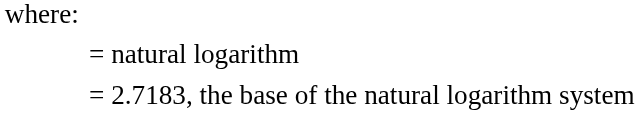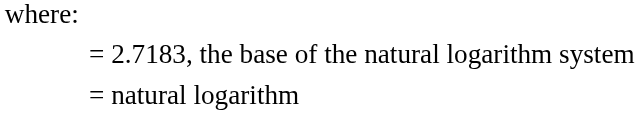 <table border="0" cellpadding="2">
 <tr>
 <td align=right>where:</td>
 <td> </td>
 </tr>
 <tr>
 <td align=right></td>
-<td align=left>= natural logarithm</td>
+<td align=left>= 2.7183, the base of the natural logarithm system</td>
 </tr>
 <tr>
 <td align=right></td>
-<td align=left>= 2.7183, the base of the natural logarithm system</td>
+<td align=left>= natural logarithm</td>
 </tr>
 </table>
